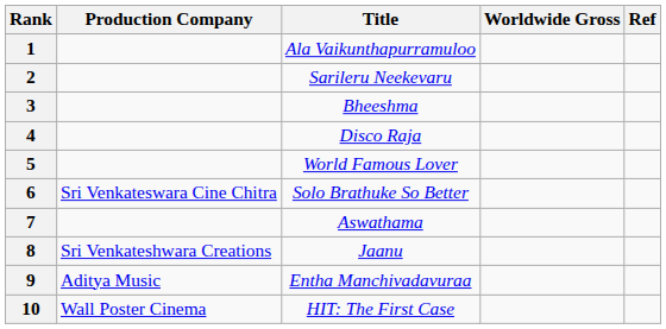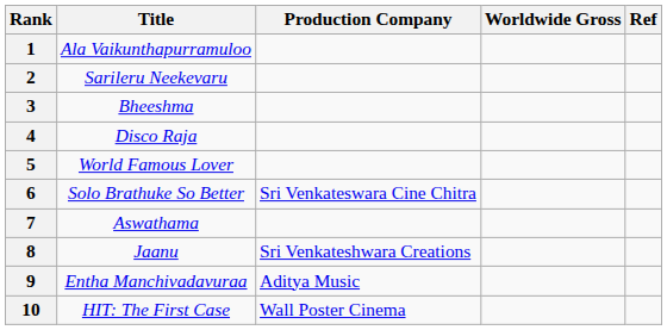 <table class="wikitable">
 <tr>
 <th>Rank</th>
+<th>Title</th>
 <th>Production Company</th>
-<th>Title</th>
 <th>Worldwide Gross</th>
 <th>Ref</th>
 </tr>
 <tr>
 <th style="text-align:center;">1</th>
+<td style="text-align:center;"><em><a href='#'>Ala Vaikunthapurramuloo</a></em></td>
 <td></td>
-<td style="text-align:center;"><em><a href='#'>Ala Vaikunthapurramuloo</a></em></td>
 <td></td>
 <td></td>
 </tr>
 <tr>
 <th style="text-align:center;">2</th>
+<td style="text-align:center;"><em><a href='#'>Sarileru Neekevaru</a></em></td>
 <td></td>
-<td style="text-align:center;"><em><a href='#'>Sarileru Neekevaru</a></em></td>
 <td></td>
 <td></td>
 </tr>
 <tr>
 <th style="text-align:center;">3</th>
+<td style="text-align:center;"><em><a href='#'>Bheeshma</a></em></td>
 <td></td>
-<td style="text-align:center;"><em><a href='#'>Bheeshma</a></em></td>
 <td></td>
 <td></td>
 </tr>
 <tr>
 <th style="text-align:center;">4</th>
+<td style="text-align:center;"><em><a href='#'>Disco Raja</a></em></td>
 <td></td>
-<td style="text-align:center;"><em><a href='#'>Disco Raja</a></em></td>
 <td></td>
 <td></td>
 </tr>
 <tr>
 <th style="text-align:center;">5</th>
+<td style="text-align:center;"><em><a href='#'>World Famous Lover</a></em></td>
 <td></td>
-<td style="text-align:center;"><em><a href='#'>World Famous Lover</a></em></td>
 <td></td>
 <td></td>
 </tr>
 <tr>
 <th style="text-align:center;">6</th>
+<td style="text-align:center;"><em><a href='#'>Solo Brathuke So Better</a></em></td>
 <td><a href='#'>Sri Venkateswara Cine Chitra</a></td>
-<td style="text-align:center;"><em><a href='#'>Solo Brathuke So Better</a></em></td>
 <td></td>
 <td></td>
 </tr>
 <tr>
 <th style="text-align:center;">7</th>
+<td style="text-align:center;"><em><a href='#'>Aswathama</a></em></td>
 <td></td>
-<td style="text-align:center;"><em><a href='#'>Aswathama</a></em></td>
 <td></td>
 <td></td>
 </tr>
 <tr>
 <th style="text-align:center;">8</th>
+<td style="text-align:center;"><em><a href='#'>Jaanu</a></em></td>
 <td><a href='#'>Sri Venkateshwara Creations</a></td>
-<td style="text-align:center;"><em><a href='#'>Jaanu</a></em></td>
 <td></td>
 <td></td>
 </tr>
 <tr>
 <th style="text-align:center;">9</th>
+<td style="text-align:center;"><em><a href='#'>Entha Manchivadavuraa</a></em></td>
 <td><a href='#'>Aditya Music</a></td>
-<td style="text-align:center;"><em><a href='#'>Entha Manchivadavuraa</a></em></td>
 <td></td>
 <td></td>
 </tr>
 <tr>
 <th style="text-align:center;">10</th>
+<td style="text-align:center;"><em><a href='#'>HIT: The First Case</a></em></td>
 <td><a href='#'>Wall Poster Cinema</a></td>
-<td style="text-align:center;"><em><a href='#'>HIT: The First Case</a></em></td>
 <td></td>
 <td></td>
 </tr>
 </table>
